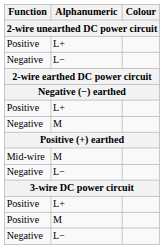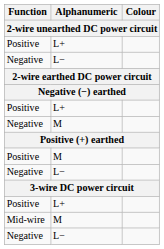 <table class="wikitable">
 <tr>
 <th>Function</th>
 <th>Alphanumeric</th>
 <th>Colour</th>
 </tr>
 <tr>
 <th colspan=3>2-wire unearthed DC power circuit</th>
 </tr>
 <tr>
 <td>Positive</td>
 <td>L+</td>
 <td></td>
 </tr>
 <tr>
 <td>Negative</td>
 <td>L−</td>
 <td></td>
 </tr>
 <tr>
 <th colspan=3>2-wire earthed DC power circuit</th>
 </tr>
 <tr>
 <th colspan=3>Negative (−) earthed</th>
 </tr>
 <tr>
 <td>Positive</td>
 <td>L+</td>
 <td></td>
 </tr>
 <tr>
 <td>Negative</td>
 <td>M</td>
 <td></td>
 </tr>
 <tr>
 <th colspan=3>Positive (+) earthed</th>
 </tr>
 <tr>
-<td>Mid-wire</td>
+<td>Positive</td>
 <td>M</td>
 <td></td>
 </tr>
 <tr>
 <td>Negative</td>
 <td>L−</td>
 <td></td>
 </tr>
 <tr>
 <th colspan=3>3-wire DC power circuit</th>
 </tr>
 <tr>
 <td>Positive</td>
 <td>L+</td>
 <td></td>
 </tr>
 <tr>
-<td>Positive</td>
+<td>Mid-wire</td>
 <td>M</td>
 <td></td>
 </tr>
 <tr>
 <td>Negative</td>
 <td>L−</td>
 <td></td>
 </tr>
 </table>
